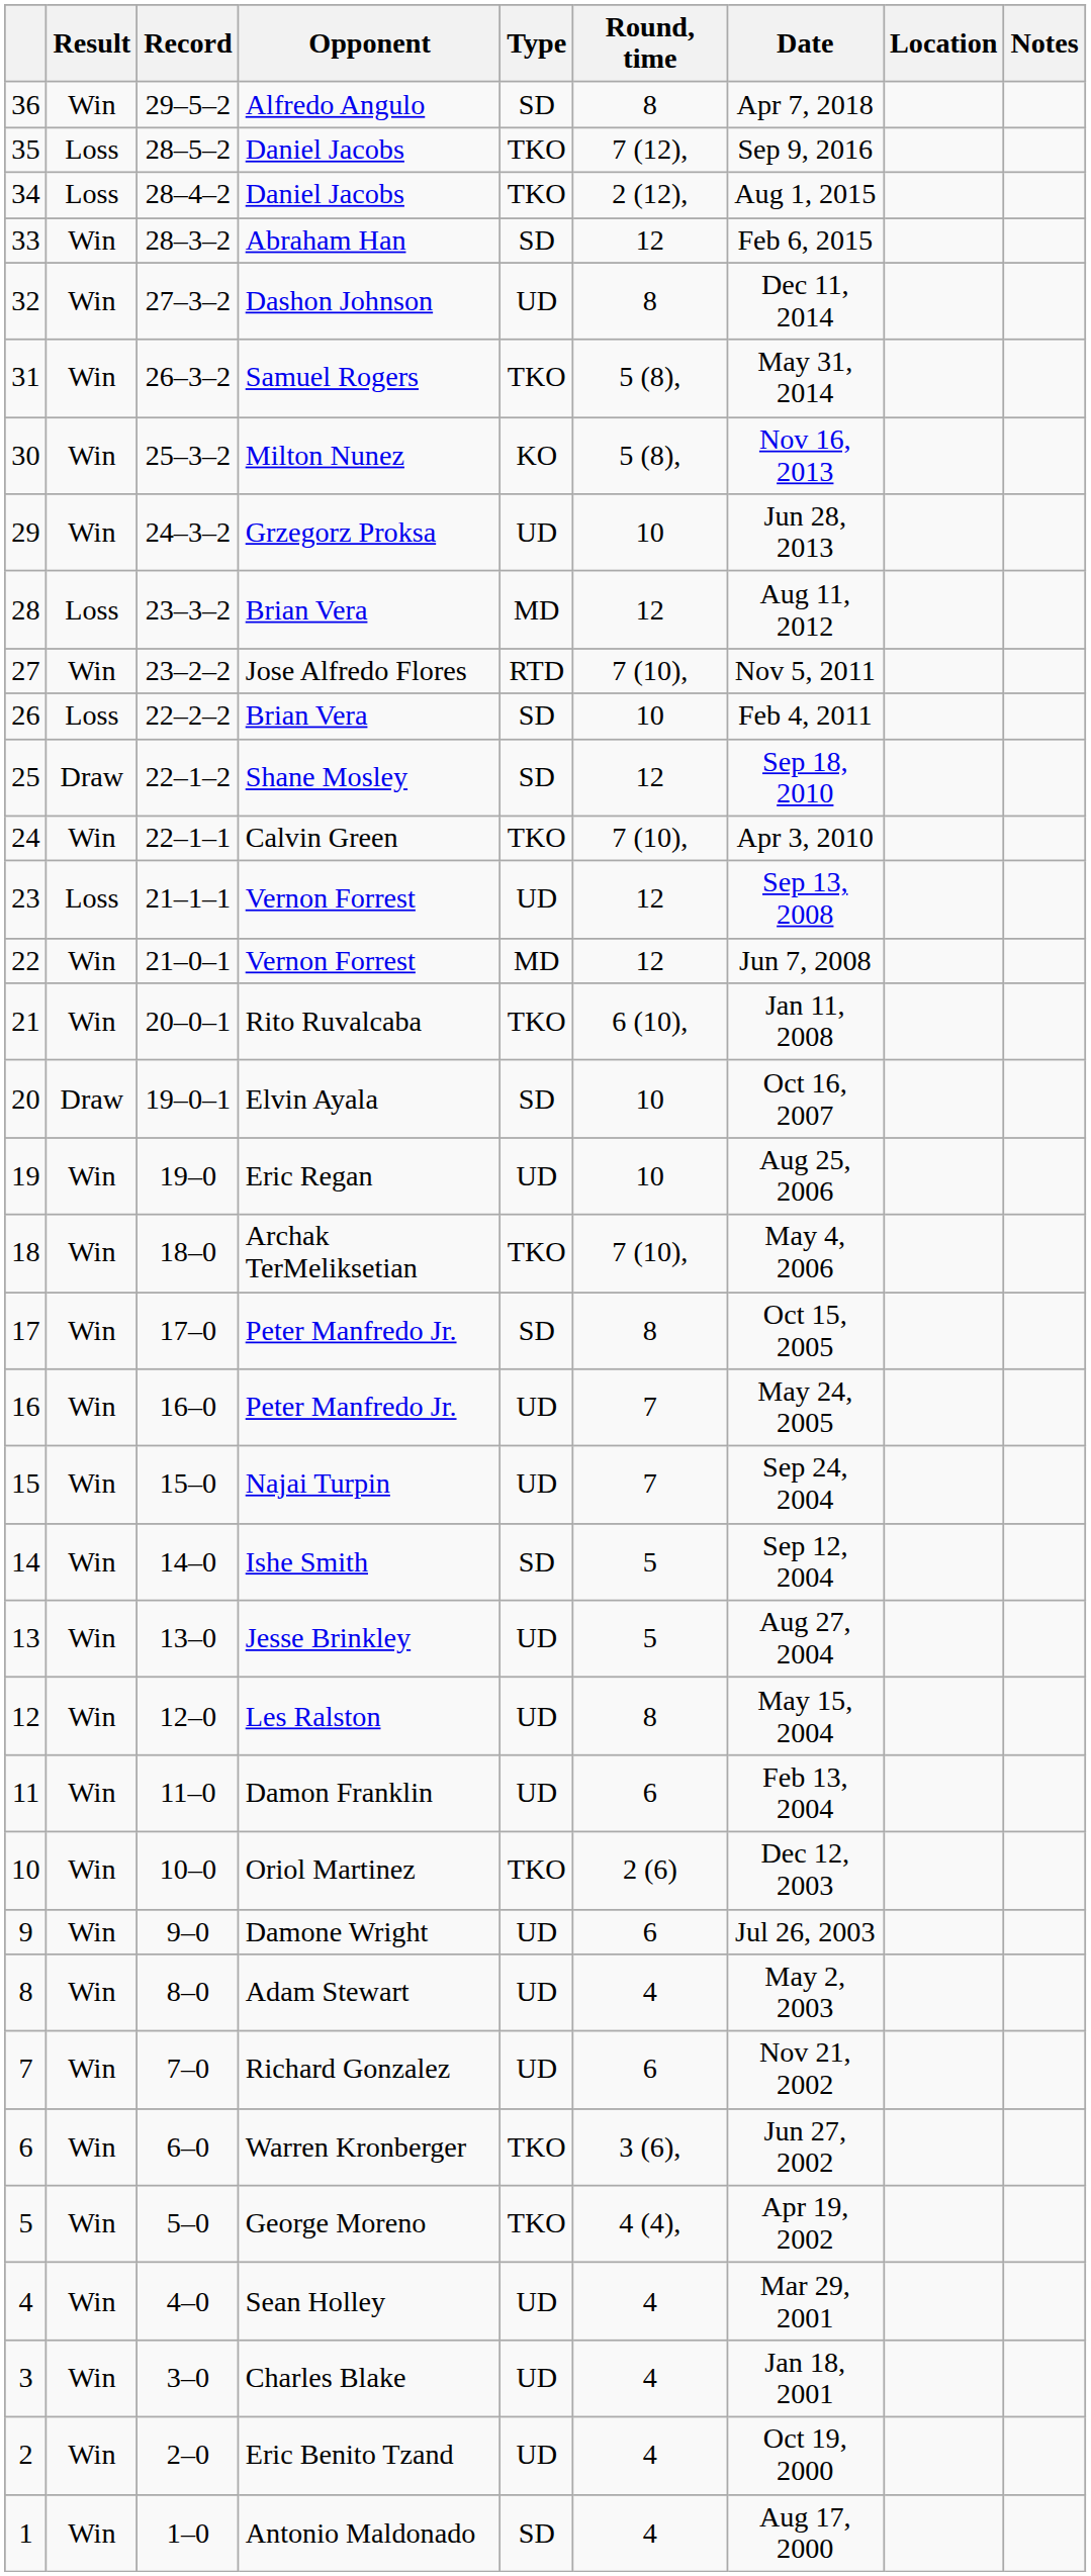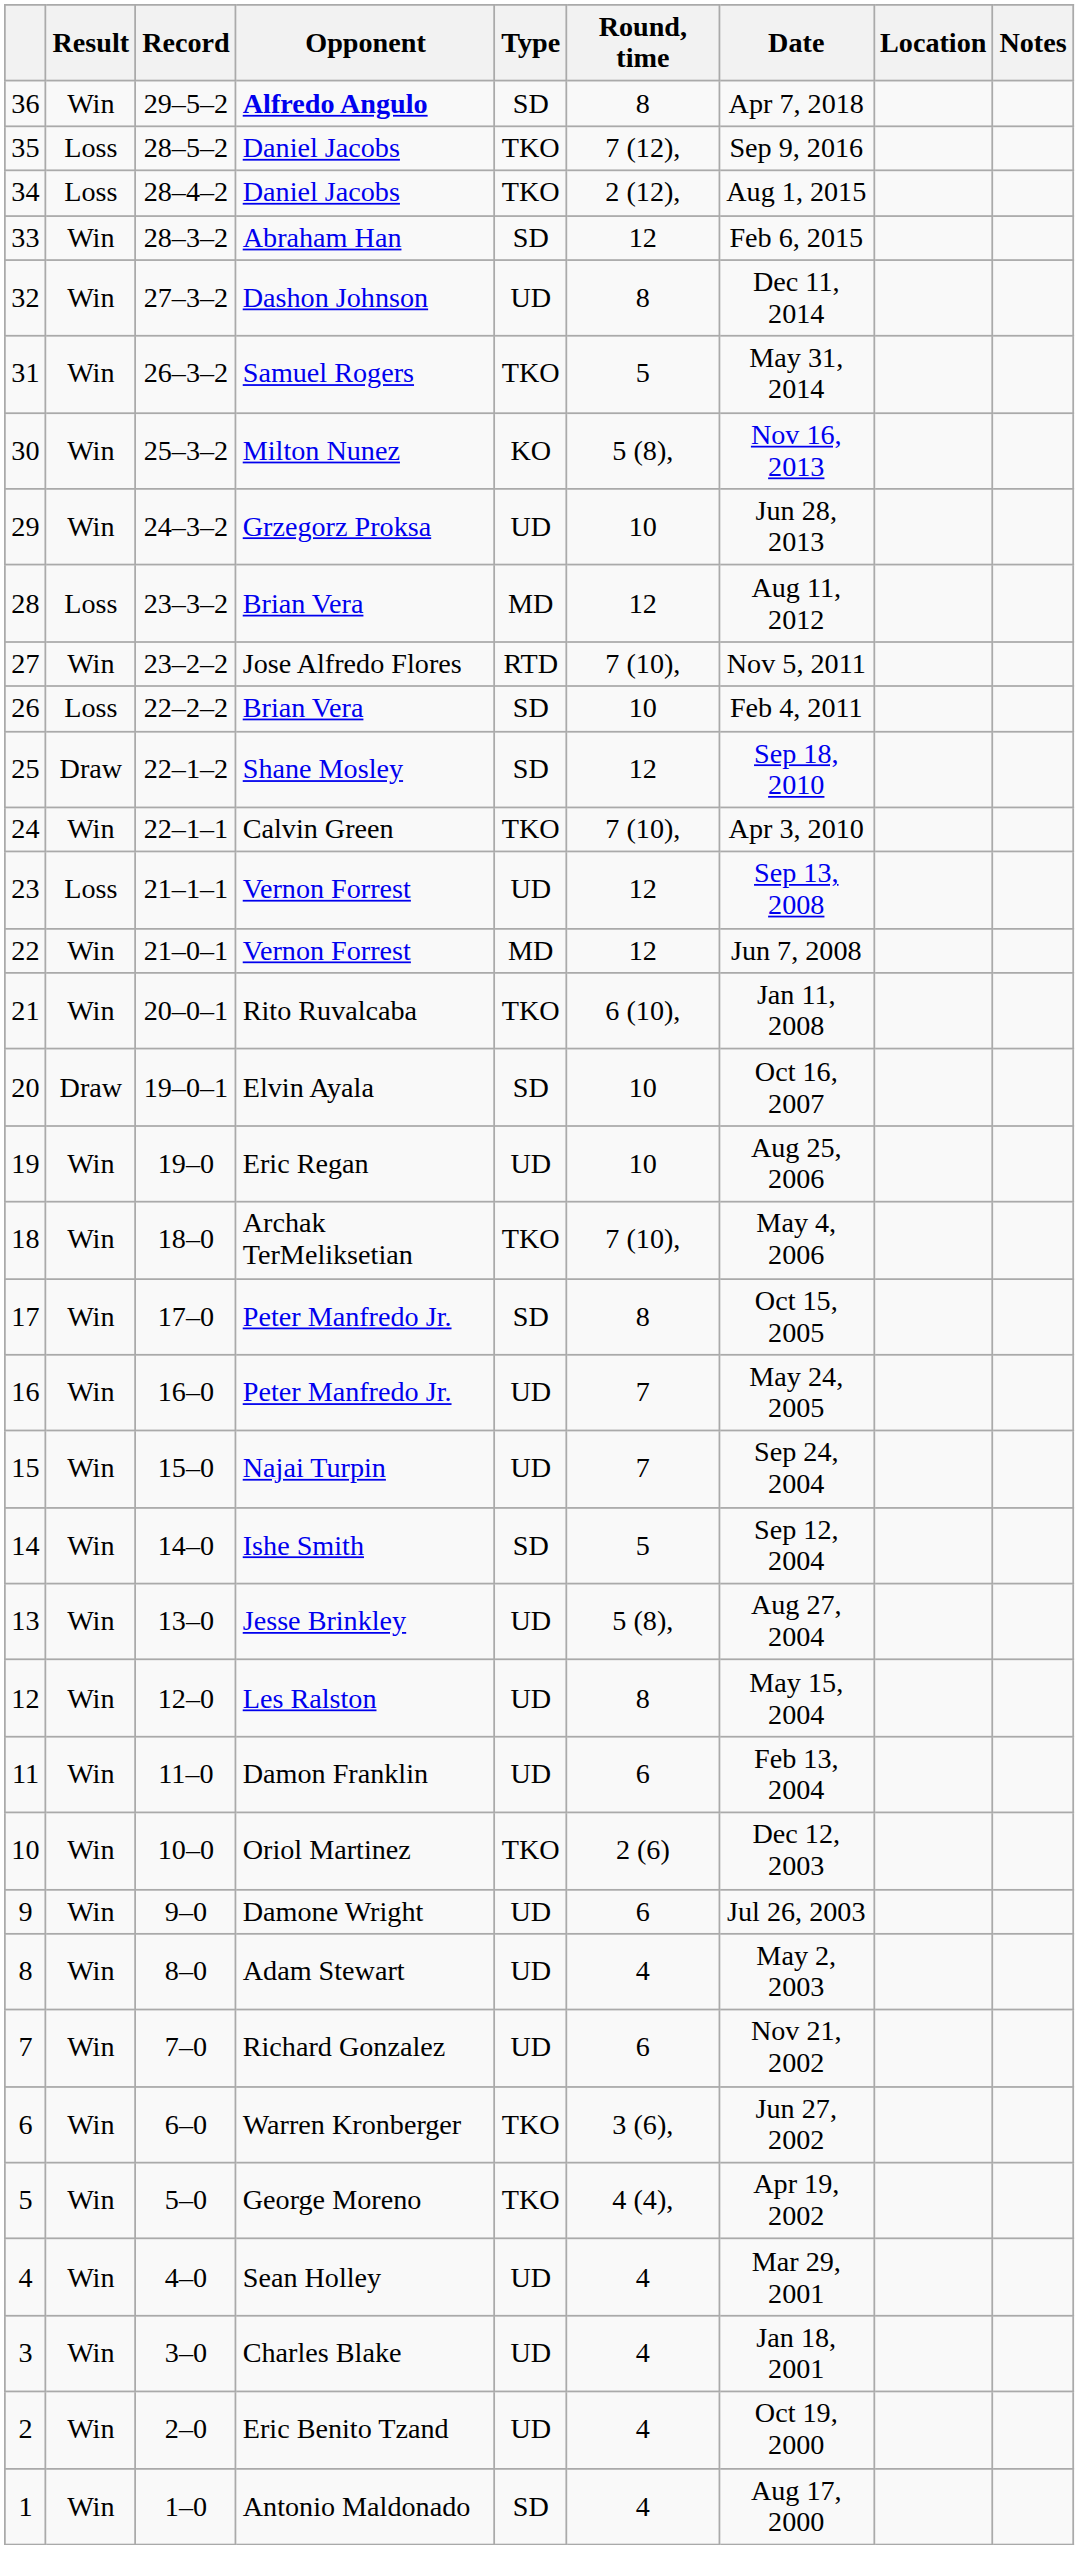 <table class="wikitable" style="text-align:center">
 <tr>
 <th></th>
 <th>Result</th>
 <th>Record</th>
 <th>Opponent</th>
 <th>Type</th>
 <th>Round, time</th>
 <th>Date</th>
 <th>Location</th>
 <th>Notes</th>
 </tr>
 <tr>
 <td>36</td>
 <td>Win</td>
 <td>29–5–2</td>
-<td style="text-align:left"><a href='#'>Alfredo Angulo</a></td>
+<td style="text-align:left"><strong><a href='#'>Alfredo Angulo</a></strong></td>
 <td>SD</td>
 <td>8</td>
 <td>Apr 7, 2018</td>
 <td style="text-align:left"></td>
 <td></td>
 </tr>
 <tr>
 <td>35</td>
 <td>Loss</td>
 <td>28–5–2</td>
 <td style="text-align:left"><a href='#'>Daniel Jacobs</a></td>
 <td>TKO</td>
 <td>7 (12), </td>
 <td>Sep 9, 2016</td>
 <td style="text-align:left"></td>
 <td style="text-align:left"></td>
 </tr>
 <tr>
 <td>34</td>
 <td>Loss</td>
 <td>28–4–2</td>
 <td style="text-align:left"><a href='#'>Daniel Jacobs</a></td>
 <td>TKO</td>
 <td>2 (12), </td>
 <td>Aug 1, 2015</td>
 <td style="text-align:left"></td>
 <td style="text-align:left"></td>
 </tr>
 <tr>
 <td>33</td>
 <td>Win</td>
 <td>28–3–2</td>
 <td style="text-align:left"><a href='#'>Abraham Han</a></td>
 <td>SD</td>
 <td>12</td>
 <td>Feb 6, 2015</td>
 <td style="text-align:left"></td>
 <td style="text-align:left"></td>
 </tr>
 <tr>
 <td>32</td>
 <td>Win</td>
 <td>27–3–2</td>
 <td style="text-align:left"><a href='#'>Dashon Johnson</a></td>
 <td>UD</td>
 <td>8</td>
 <td>Dec 11, 2014</td>
 <td style="text-align:left"></td>
 <td></td>
 </tr>
 <tr>
 <td>31</td>
 <td>Win</td>
 <td>26–3–2</td>
 <td style="text-align:left"><a href='#'>Samuel Rogers</a></td>
 <td>TKO</td>
-<td>5 (8), </td>
+<td>5</td>
 <td>May 31, 2014</td>
 <td style="text-align:left"></td>
 <td></td>
 </tr>
 <tr>
 <td>30</td>
 <td>Win</td>
 <td>25–3–2</td>
 <td style="text-align:left"><a href='#'>Milton Nunez</a></td>
 <td>KO</td>
 <td>5 (8), </td>
 <td><a href='#'>Nov 16, 2013</a></td>
 <td style="text-align:left"></td>
 <td></td>
 </tr>
 <tr>
 <td>29</td>
 <td>Win</td>
 <td>24–3–2</td>
 <td style="text-align:left"><a href='#'>Grzegorz Proksa</a></td>
 <td>UD</td>
 <td>10</td>
 <td>Jun 28, 2013</td>
 <td style="text-align:left"></td>
 <td></td>
 </tr>
 <tr>
 <td>28</td>
 <td>Loss</td>
 <td>23–3–2</td>
 <td style="text-align:left"><a href='#'>Brian Vera</a></td>
 <td>MD</td>
 <td>12</td>
 <td>Aug 11, 2012</td>
 <td style="text-align:left"></td>
 <td style="text-align:left"></td>
 </tr>
 <tr>
 <td>27</td>
 <td>Win</td>
 <td>23–2–2</td>
 <td style="text-align:left">Jose Alfredo Flores</td>
 <td>RTD</td>
 <td>7 (10), </td>
 <td>Nov 5, 2011</td>
 <td style="text-align:left"></td>
 <td></td>
 </tr>
 <tr>
 <td>26</td>
 <td>Loss</td>
 <td>22–2–2</td>
 <td style="text-align:left"><a href='#'>Brian Vera</a></td>
 <td>SD</td>
 <td>10</td>
 <td>Feb 4, 2011</td>
 <td style="text-align:left"></td>
 <td></td>
 </tr>
 <tr>
 <td>25</td>
 <td>Draw</td>
 <td>22–1–2</td>
 <td style="text-align:left"><a href='#'>Shane Mosley</a></td>
 <td>SD</td>
 <td>12</td>
 <td><a href='#'>Sep 18, 2010</a></td>
 <td style="text-align:left"></td>
 <td></td>
 </tr>
 <tr>
 <td>24</td>
 <td>Win</td>
 <td>22–1–1</td>
 <td style="text-align:left">Calvin Green</td>
 <td>TKO</td>
 <td>7 (10), </td>
 <td>Apr 3, 2010</td>
 <td style="text-align:left"></td>
 <td></td>
 </tr>
 <tr>
 <td>23</td>
 <td>Loss</td>
 <td>21–1–1</td>
 <td style="text-align:left"><a href='#'>Vernon Forrest</a></td>
 <td>UD</td>
 <td>12</td>
 <td><a href='#'>Sep 13, 2008</a></td>
 <td style="text-align:left"></td>
 <td style="text-align:left"></td>
 </tr>
 <tr>
 <td>22</td>
 <td>Win</td>
 <td>21–0–1</td>
 <td style="text-align:left"><a href='#'>Vernon Forrest</a></td>
 <td>MD</td>
 <td>12</td>
 <td>Jun 7, 2008</td>
 <td style="text-align:left"></td>
 <td style="text-align:left"></td>
 </tr>
 <tr>
 <td>21</td>
 <td>Win</td>
 <td>20–0–1</td>
 <td style="text-align:left">Rito Ruvalcaba</td>
 <td>TKO</td>
 <td>6 (10), </td>
 <td>Jan 11, 2008</td>
 <td style="text-align:left"></td>
 <td></td>
 </tr>
 <tr>
 <td>20</td>
 <td>Draw</td>
 <td>19–0–1</td>
 <td style="text-align:left">Elvin Ayala</td>
 <td>SD</td>
 <td>10</td>
 <td>Oct 16, 2007</td>
 <td style="text-align:left"></td>
 <td></td>
 </tr>
 <tr>
 <td>19</td>
 <td>Win</td>
 <td>19–0</td>
 <td style="text-align:left">Eric Regan</td>
 <td>UD</td>
 <td>10</td>
 <td>Aug 25, 2006</td>
 <td style="text-align:left"></td>
 <td></td>
 </tr>
 <tr>
 <td>18</td>
 <td>Win</td>
 <td>18–0</td>
 <td style="text-align:left">Archak TerMeliksetian</td>
 <td>TKO</td>
 <td>7 (10), </td>
 <td>May 4, 2006</td>
 <td style="text-align:left"></td>
 <td></td>
 </tr>
 <tr>
 <td>17</td>
 <td>Win</td>
 <td>17–0</td>
 <td style="text-align:left"><a href='#'>Peter Manfredo Jr.</a></td>
 <td>SD</td>
 <td>8</td>
 <td>Oct 15, 2005</td>
 <td style="text-align:left"></td>
 <td></td>
 </tr>
 <tr>
 <td>16</td>
 <td>Win</td>
 <td>16–0</td>
 <td style="text-align:left"><a href='#'>Peter Manfredo Jr.</a></td>
 <td>UD</td>
 <td>7</td>
 <td>May 24, 2005</td>
 <td style="text-align:left"></td>
 <td style="text-align:left"></td>
 </tr>
 <tr>
 <td>15</td>
 <td>Win</td>
 <td>15–0</td>
 <td style="text-align:left"><a href='#'>Najai Turpin</a></td>
 <td>UD</td>
 <td>7</td>
 <td>Sep 24, 2004</td>
 <td style="text-align:left"></td>
 <td style="text-align:left"></td>
 </tr>
 <tr>
 <td>14</td>
 <td>Win</td>
 <td>14–0</td>
 <td style="text-align:left"><a href='#'>Ishe Smith</a></td>
 <td>SD</td>
 <td>5</td>
 <td>Sep 12, 2004</td>
 <td style="text-align:left"></td>
 <td style="text-align:left"></td>
 </tr>
 <tr>
 <td>13</td>
 <td>Win</td>
 <td>13–0</td>
 <td style="text-align:left"><a href='#'>Jesse Brinkley</a></td>
 <td>UD</td>
-<td>5</td>
+<td>5 (8), </td>
 <td>Aug 27, 2004</td>
 <td style="text-align:left"></td>
 <td style="text-align:left"></td>
 </tr>
 <tr>
 <td>12</td>
 <td>Win</td>
 <td>12–0</td>
 <td style="text-align:left"><a href='#'>Les Ralston</a></td>
 <td>UD</td>
 <td>8</td>
 <td>May 15, 2004</td>
 <td style="text-align:left"></td>
 <td></td>
 </tr>
 <tr>
 <td>11</td>
 <td>Win</td>
 <td>11–0</td>
 <td style="text-align:left">Damon Franklin</td>
 <td>UD</td>
 <td>6</td>
 <td>Feb 13, 2004</td>
 <td style="text-align:left"></td>
 <td></td>
 </tr>
 <tr>
 <td>10</td>
 <td>Win</td>
 <td>10–0</td>
 <td style="text-align:left">Oriol Martinez</td>
 <td>TKO</td>
 <td>2 (6)</td>
 <td>Dec 12, 2003</td>
 <td style="text-align:left"></td>
 <td></td>
 </tr>
 <tr>
 <td>9</td>
 <td>Win</td>
 <td>9–0</td>
 <td style="text-align:left">Damone Wright</td>
 <td>UD</td>
 <td>6</td>
 <td>Jul 26, 2003</td>
 <td style="text-align:left"></td>
 <td></td>
 </tr>
 <tr>
 <td>8</td>
 <td>Win</td>
 <td>8–0</td>
 <td style="text-align:left">Adam Stewart</td>
 <td>UD</td>
 <td>4</td>
 <td>May 2, 2003</td>
 <td style="text-align:left"></td>
 <td></td>
 </tr>
 <tr>
 <td>7</td>
 <td>Win</td>
 <td>7–0</td>
 <td style="text-align:left">Richard Gonzalez</td>
 <td>UD</td>
 <td>6</td>
 <td>Nov 21, 2002</td>
 <td style="text-align:left"></td>
 <td></td>
 </tr>
 <tr>
 <td>6</td>
 <td>Win</td>
 <td>6–0</td>
 <td style="text-align:left">Warren Kronberger</td>
 <td>TKO</td>
 <td>3 (6), </td>
 <td>Jun 27, 2002</td>
 <td style="text-align:left"></td>
 <td></td>
 </tr>
 <tr>
 <td>5</td>
 <td>Win</td>
 <td>5–0</td>
 <td style="text-align:left">George Moreno</td>
 <td>TKO</td>
 <td>4 (4), </td>
 <td>Apr 19, 2002</td>
 <td style="text-align:left"></td>
 <td></td>
 </tr>
 <tr>
 <td>4</td>
 <td>Win</td>
 <td>4–0</td>
 <td style="text-align:left">Sean Holley</td>
 <td>UD</td>
 <td>4</td>
 <td>Mar 29, 2001</td>
 <td style="text-align:left"></td>
 <td></td>
 </tr>
 <tr>
 <td>3</td>
 <td>Win</td>
 <td>3–0</td>
 <td style="text-align:left">Charles Blake</td>
 <td>UD</td>
 <td>4</td>
 <td>Jan 18, 2001</td>
 <td style="text-align:left"></td>
 <td></td>
 </tr>
 <tr>
 <td>2</td>
 <td>Win</td>
 <td>2–0</td>
 <td style="text-align:left">Eric Benito Tzand</td>
 <td>UD</td>
 <td>4</td>
 <td>Oct 19, 2000</td>
 <td style="text-align:left"></td>
 <td></td>
 </tr>
 <tr>
 <td>1</td>
 <td>Win</td>
 <td>1–0</td>
 <td style="text-align:left">Antonio Maldonado</td>
 <td>SD</td>
 <td>4</td>
 <td>Aug 17, 2000</td>
 <td style="text-align:left"></td>
 <td></td>
 </tr>
 </table>
